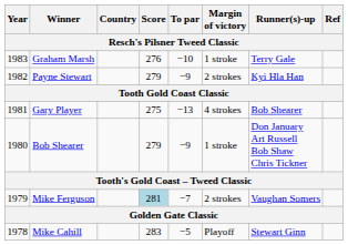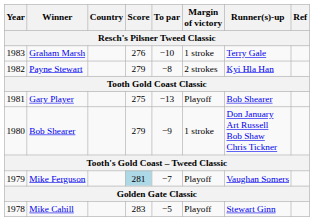 <table class=wikitable style="font-size:95%">
 <tr>
 <th>Year</th>
 <th>Winner</th>
 <th>Country</th>
 <th>Score</th>
 <th>To par</th>
 <th>Margin<br>of victory</th>
 <th>Runner(s)-up</th>
 <th>Ref</th>
 </tr>
 <tr>
 <th colspan=9>Resch's Pilsner Tweed Classic</th>
 </tr>
 <tr>
 <td>1983</td>
 <td><a href='#'>Graham Marsh</a></td>
 <td></td>
 <td align=center>276</td>
 <td align=center>−10</td>
 <td>1 stroke</td>
 <td> <a href='#'>Terry Gale</a></td>
 <td></td>
 </tr>
 <tr>
 <td>1982</td>
 <td><a href='#'>Payne Stewart</a></td>
 <td></td>
 <td align=center>279</td>
-<td align=center>−9</td>
+<td align=center>−8</td>
 <td>2 strokes</td>
 <td> <a href='#'>Kyi Hla Han</a></td>
 <td></td>
 </tr>
 <tr>
 <th colspan=9>Tooth Gold Coast Classic</th>
 </tr>
 <tr>
 <td>1981</td>
 <td><a href='#'>Gary Player</a></td>
 <td></td>
 <td align=center>275</td>
 <td align=center>−13</td>
-<td>4 strokes</td>
+<td>Playoff</td>
 <td> <a href='#'>Bob Shearer</a></td>
 <td></td>
 </tr>
 <tr>
 <td>1980</td>
 <td><a href='#'>Bob Shearer</a></td>
 <td></td>
 <td align=center>279</td>
 <td align=center>−9</td>
 <td>1 stroke</td>
 <td> <a href='#'>Don January</a><br> <a href='#'>Art Russell</a><br> <a href='#'>Bob Shaw</a><br> <a href='#'>Chris Tickner</a></td>
 <td></td>
 </tr>
 <tr>
 <th colspan=9>Tooth's Gold Coast – Tweed Classic</th>
 </tr>
 <tr>
 <td>1979</td>
 <td><a href='#'>Mike Ferguson</a></td>
 <td></td>
 <td align=center style="background: lightblue;">281</td>
 <td align=center>−7</td>
-<td>2 strokes</td>
+<td>Playoff</td>
 <td> <a href='#'>Vaughan Somers</a></td>
 <td></td>
 </tr>
 <tr>
 <th colspan=9>Golden Gate Classic</th>
 </tr>
 <tr>
 <td>1978</td>
 <td><a href='#'>Mike Cahill</a></td>
 <td></td>
 <td align=center>283</td>
 <td align=center>−5</td>
 <td>Playoff</td>
 <td> <a href='#'>Stewart Ginn</a></td>
 <td></td>
 </tr>
 </table>
